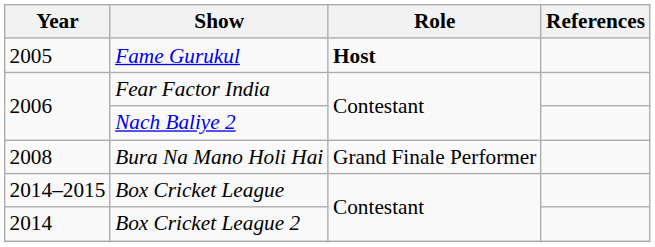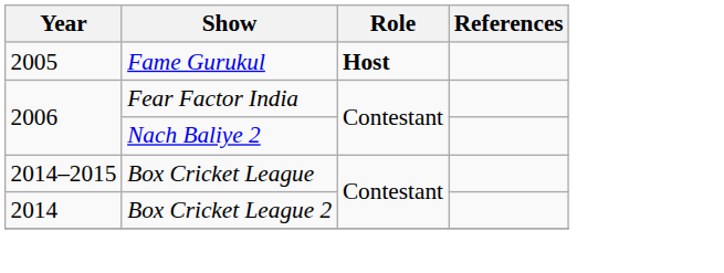 <table class = "wikitable sortable">
 <tr>
 <th>Year</th>
 <th>Show</th>
 <th>Role</th>
 <th>References</th>
 </tr>
 <tr>
 <td>2005</td>
 <td><em><a href='#'>Fame Gurukul</a></em></td>
 <td><strong>Host</strong></td>
 <td></td>
 </tr>
 <tr>
 <td rowspan = "2">2006</td>
 <td><em>Fear Factor India</em></td>
 <td rowspan = "2">Contestant</td>
 <td></td>
 </tr>
 <tr>
 <td><em><a href='#'>Nach Baliye 2</a></em></td>
 <td></td>
 </tr>
 <tr>
-<td>2008</td>
-<td><em>Bura Na Mano Holi Hai</em></td>
-<td>Grand Finale Performer</td>
-<td></td>
-</tr>
-<tr>
 <td>2014–2015</td>
 <td><em>Box Cricket League</em></td>
 <td rowspan = "2">Contestant</td>
 <td></td>
 </tr>
 <tr>
 <td>2014</td>
 <td><em>Box Cricket League 2</em></td>
 <td></td>
 </tr>
 <tr>
 </tr>
 </table>
